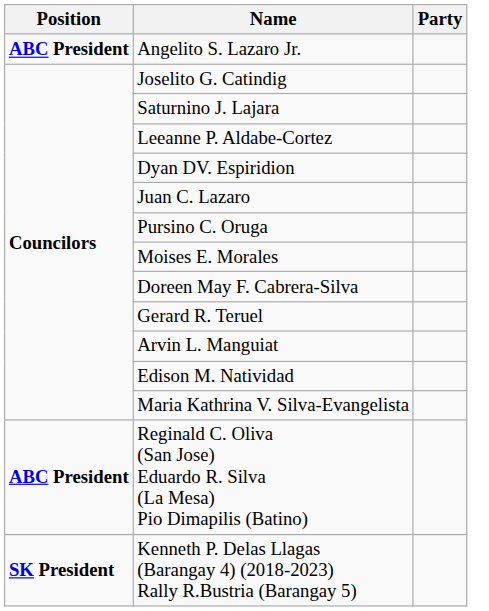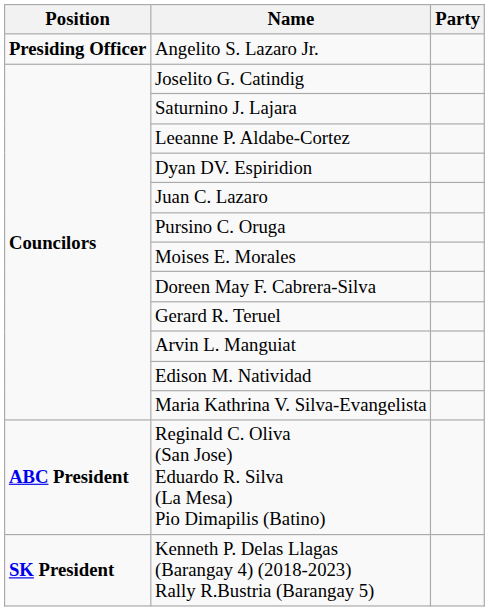 <table class=wikitable>
 <tr>
 <th>Position</th>
 <th>Name</th>
 <th colspan=2>Party</th>
 </tr>
 <tr>
-<td><strong><a href='#'>ABC</a> President</strong></td>
+<td><strong>Presiding Officer</strong></td>
 <td>Angelito S. Lazaro Jr.</td>
 <td></td>
 </tr>
 <tr>
 <td rowspan=12><strong>Councilors</strong></td>
 <td>Joselito G. Catindig</td>
 <td></td>
 </tr>
 <tr>
 <td>Saturnino J. Lajara</td>
 <td></td>
 </tr>
 <tr>
 <td>Leeanne P. Aldabe-Cortez</td>
 <td></td>
 </tr>
 <tr>
 <td>Dyan DV. Espiridion</td>
 <td></td>
 </tr>
 <tr>
 <td>Juan C. Lazaro</td>
 <td></td>
 </tr>
 <tr>
 <td>Pursino C. Oruga</td>
 <td></td>
 </tr>
 <tr>
 <td>Moises E. Morales</td>
 <td></td>
 </tr>
 <tr>
 <td>Doreen May F. Cabrera-Silva</td>
 <td></td>
 </tr>
 <tr>
 <td>Gerard R. Teruel</td>
 <td></td>
 </tr>
 <tr>
 <td>Arvin L. Manguiat</td>
 <td></td>
 </tr>
 <tr>
 <td>Edison M. Natividad</td>
 <td></td>
 </tr>
 <tr>
 <td>Maria Kathrina V. Silva-Evangelista</td>
 <td></td>
 </tr>
 <tr>
 <td><strong><a href='#'>ABC</a> President</strong></td>
 <td>Reginald C. Oliva<br>(San Jose) <br>Eduardo R. Silva<br>(La Mesa) <br>Pio Dimapilis (Batino)</td>
 <td></td>
 </tr>
 <tr>
 <td><strong><a href='#'>SK</a> President</strong></td>
 <td>Kenneth P. Delas Llagas<br>(Barangay 4) (2018-2023)<br>Rally R.Bustria (Barangay 5)</td>
 <td></td>
 </tr>
 </table>
